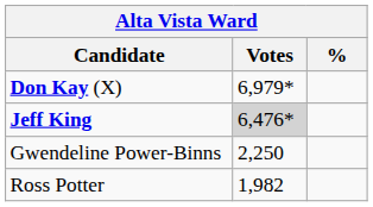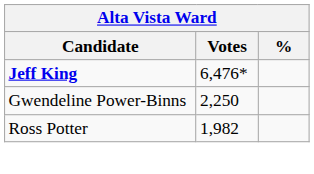 <table class="wikitable">
 <tr>
 <th colspan="3"><a href='#'>Alta Vista Ward</a></th>
 </tr>
 <tr>
 <th style="width: 170px">Candidate</th>
 <th style="width: 50px">Votes</th>
 <th style="width: 40px">%</th>
 </tr>
 <tr>
-<td><strong><a href='#'>Don Kay</a></strong> (X)</td>
-<td>6,979*</td>
-<td></td>
-</tr>
-<tr>
 <td><strong><a href='#'>Jeff King</a></strong></td>
-<td style="background: lightgrey;">6,476*</td>
+<td>6,476*</td>
 <td></td>
 </tr>
 <tr>
 <td>Gwendeline Power-Binns</td>
 <td>2,250</td>
 <td></td>
 </tr>
 <tr>
 <td>Ross Potter</td>
 <td>1,982</td>
 <td></td>
 </tr>
 </table>
